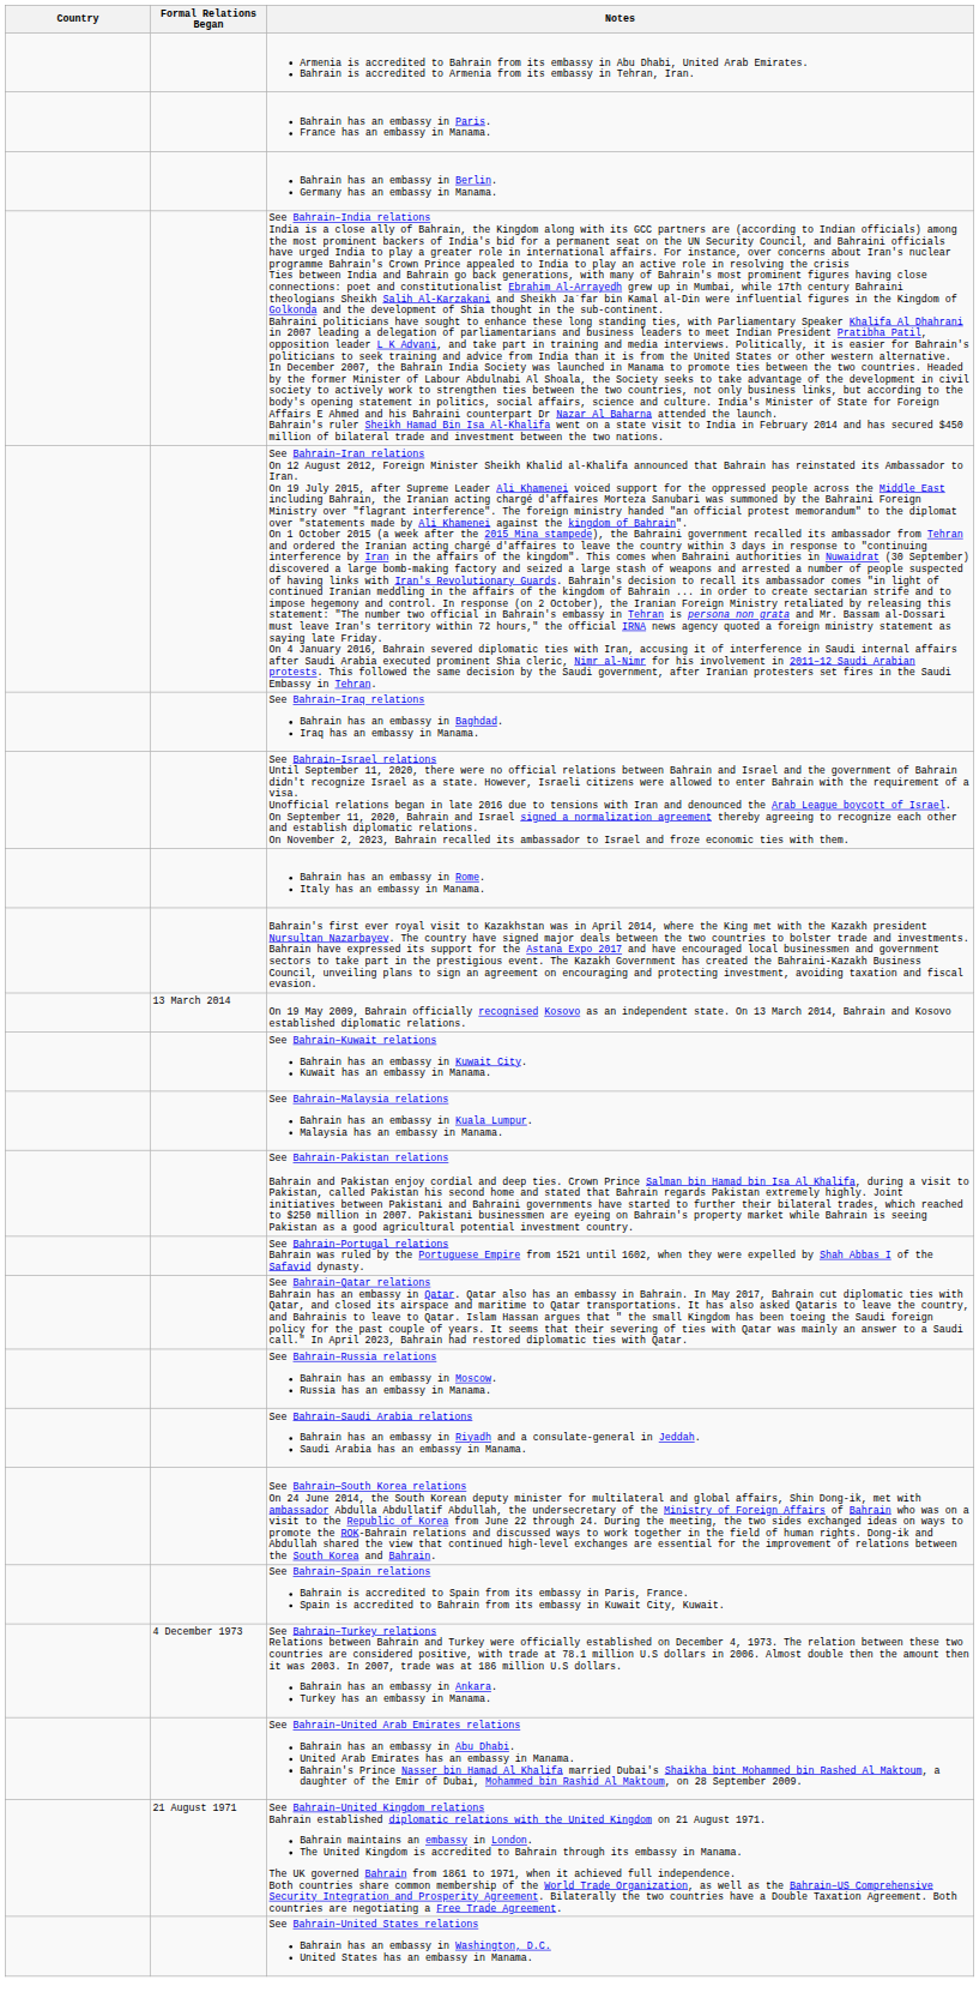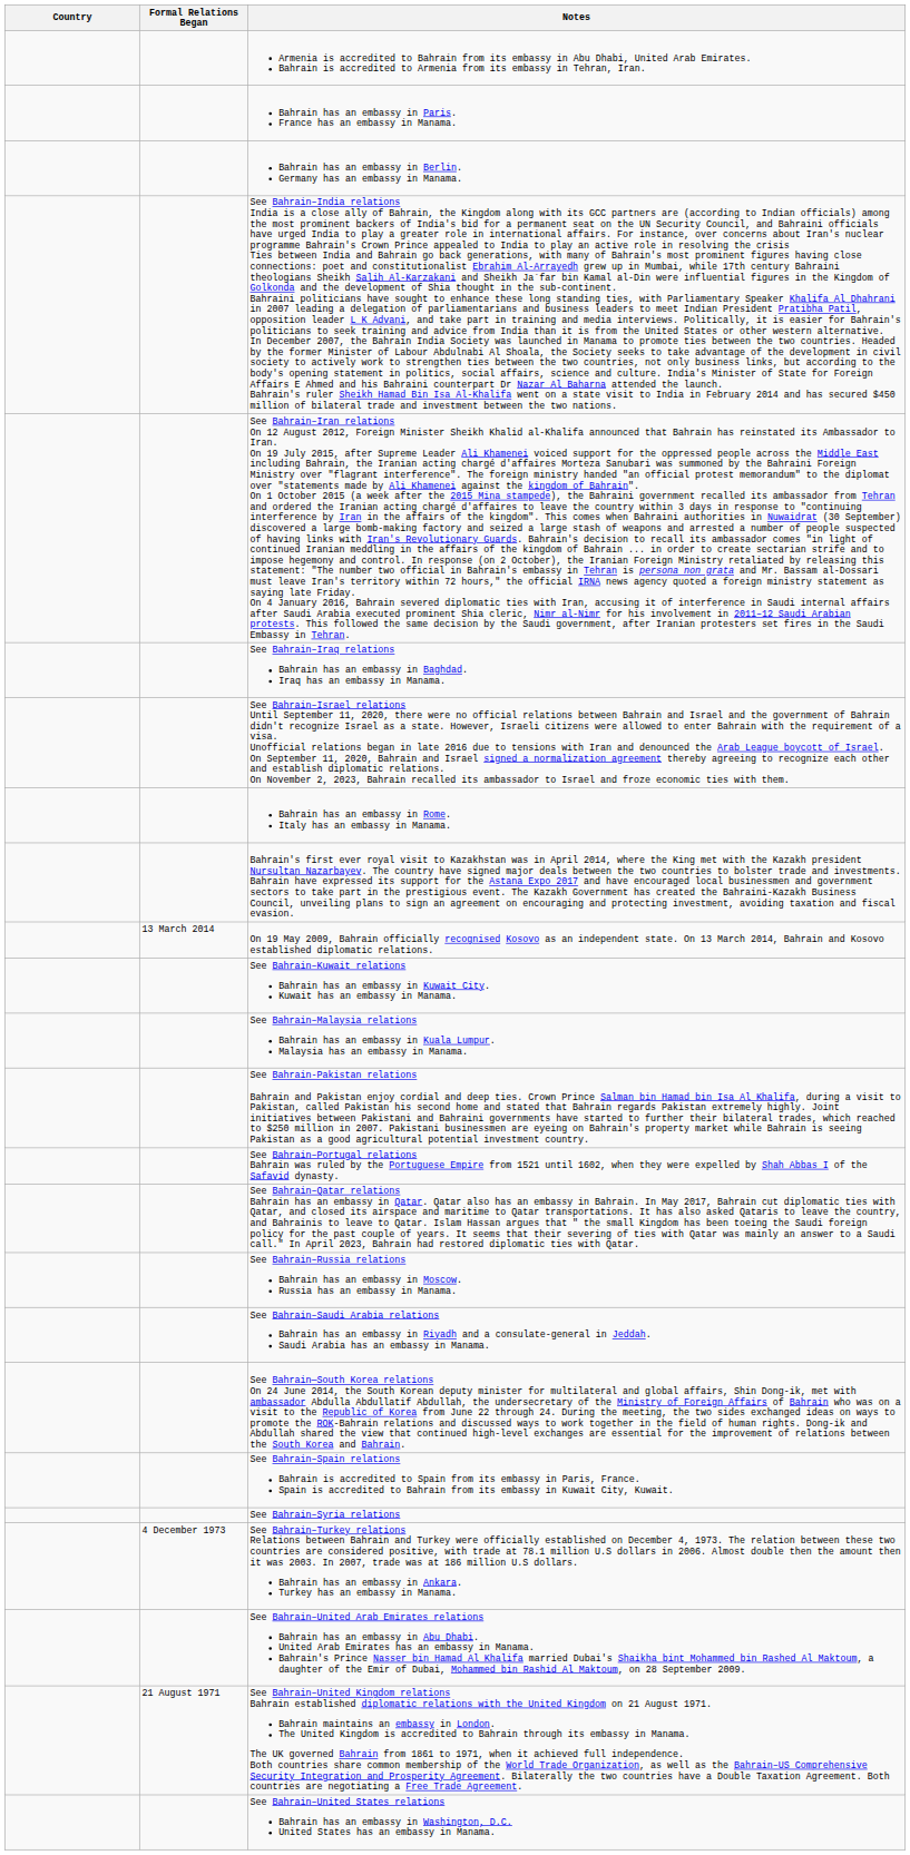 <table class="wikitable sortable" style="width:100%; margin:auto;">
 <tr>
 <th style="width:15%;">Country</th>
 <th style="width:12%;">Formal Relations Began</th>
 <th>Notes</th>
 </tr>
 <tr valign="top">
 <td></td>
 <td></td>
 <td><br><ul><li>Armenia is accredited to Bahrain from its embassy in Abu Dhabi, United Arab Emirates.</li><li>Bahrain is accredited to Armenia from its embassy in Tehran, Iran.</li></ul></td>
 </tr>
 <tr valign="top">
 <td></td>
 <td></td>
 <td><br><ul><li>Bahrain has an embassy in <a href='#'>Paris</a>.</li><li>France has an embassy in Manama.</li></ul></td>
 </tr>
 <tr valign="top">
 <td></td>
 <td></td>
 <td><br><ul><li>Bahrain has an embassy in <a href='#'>Berlin</a>.</li><li>Germany has an embassy in Manama.</li></ul></td>
 </tr>
 <tr valign="top">
 <td></td>
 <td></td>
 <td>See <a href='#'>Bahrain–India relations</a><br>India is a close ally of Bahrain, the Kingdom along with its GCC partners are (according to Indian officials) among the most prominent backers of India's bid for a permanent seat on the UN Security Council, and Bahraini officials have urged India to play a greater role in international affairs. For instance, over concerns about Iran's nuclear programme Bahrain's Crown Prince appealed to India to play an active role in resolving the crisis<br>Ties between India and Bahrain go back generations, with many of Bahrain's most prominent figures having close connections: poet and constitutionalist <a href='#'>Ebrahim Al-Arrayedh</a> grew up in Mumbai, while 17th century Bahraini theologians Sheikh <a href='#'>Salih Al-Karzakani</a> and Sheikh Ja`far bin Kamal al-Din were influential figures in the Kingdom of <a href='#'>Golkonda</a> and the development of Shia thought in the sub-continent.<br>Bahraini politicians have sought to enhance these long standing ties, with Parliamentary Speaker <a href='#'>Khalifa Al Dhahrani</a> in 2007 leading a delegation of parliamentarians and business leaders to meet Indian President <a href='#'>Pratibha Patil</a>, opposition leader <a href='#'>L K Advani</a>, and take part in training and media interviews. Politically, it is easier for Bahrain's politicians to seek training and advice from India than it is from the United States or other western alternative.<br>In December 2007, the Bahrain India Society was launched in Manama to promote ties between the two countries. Headed by the former Minister of Labour Abdulnabi Al Shoala, the Society seeks to take advantage of the development in civil society to actively work to strengthen ties between the two countries, not only business links, but according to the body's opening statement in politics, social affairs, science and culture. India's Minister of State for Foreign Affairs E Ahmed and his Bahraini counterpart Dr <a href='#'>Nazar Al Baharna</a> attended the launch.<br>Bahrain's ruler <a href='#'>Sheikh Hamad Bin Isa Al-Khalifa</a> went on a state visit to India in February 2014 and has secured $450 million of bilateral trade and investment between the two nations.</td>
 </tr>
 <tr valign="top">
 <td></td>
 <td></td>
 <td>See <a href='#'>Bahrain–Iran relations</a><br>On 12 August 2012, Foreign Minister Sheikh Khalid al-Khalifa announced that Bahrain has reinstated its Ambassador to Iran.<br>On 19 July 2015, after Supreme Leader <a href='#'>Ali Khamenei</a> voiced support for the oppressed people across the <a href='#'>Middle East</a> including Bahrain, the Iranian acting chargé d'affaires Morteza Sanubari was summoned by the Bahraini Foreign Ministry over "flagrant interference". The foreign ministry handed "an official protest memorandum" to the diplomat over "statements made by <a href='#'>Ali Khamenei</a> against the <a href='#'>kingdom of Bahrain</a>".<br>On 1 October 2015 (a week after the <a href='#'>2015 Mina stampede</a>), the Bahraini government recalled its ambassador from <a href='#'>Tehran</a> and ordered the Iranian acting chargé d'affaires to leave the country within 3 days in response to "continuing interference by <a href='#'>Iran</a> in the affairs of the kingdom". This comes when Bahraini authorities in <a href='#'>Nuwaidrat</a> (30 September) discovered a large bomb-making factory and seized a large stash of weapons and arrested a number of people suspected of having links with <a href='#'>Iran's Revolutionary Guards</a>. Bahrain's decision to recall its ambassador comes "in light of continued Iranian meddling in the affairs of the kingdom of Bahrain ... in order to create sectarian strife and to impose hegemony and control. In response (on 2 October), the Iranian Foreign Ministry retaliated by releasing this statement: "The number two official in Bahrain's embassy in <a href='#'>Tehran</a> is <em><a href='#'>persona non grata</a></em> and Mr. Bassam al-Dossari must leave Iran's territory within 72 hours," the official <a href='#'>IRNA</a> news agency quoted a foreign ministry statement as saying late Friday.<br>On 4 January 2016, Bahrain severed diplomatic ties with Iran, accusing it of interference in Saudi internal affairs after Saudi Arabia executed prominent Shia cleric, <a href='#'>Nimr al-Nimr</a> for his involvement in <a href='#'>2011–12 Saudi Arabian protests</a>. This followed the same decision by the Saudi government, after Iranian protesters set fires in the Saudi Embassy in <a href='#'>Tehran</a>.</td>
 </tr>
 <tr valign="top">
 <td></td>
 <td></td>
 <td>See <a href='#'>Bahrain–Iraq relations</a><br><ul><li>Bahrain has an embassy in <a href='#'>Baghdad</a>.</li><li>Iraq has an embassy in Manama.</li></ul></td>
 </tr>
 <tr valign="top">
 <td></td>
 <td></td>
 <td>See <a href='#'>Bahrain–Israel relations</a><br>Until September 11, 2020, there were no official relations between Bahrain and Israel and the government of Bahrain didn't recognize Israel as a state. However, Israeli citizens were allowed to enter Bahrain with the requirement of a visa.<br>Unofficial relations began in late 2016 due to tensions with Iran and denounced the <a href='#'>Arab League boycott of Israel</a>.<br>On September 11, 2020, Bahrain and Israel <a href='#'>signed a normalization agreement</a> thereby agreeing to recognize each other and establish diplomatic relations.<br>On November 2, 2023, Bahrain recalled its ambassador to Israel and froze economic ties with them.</td>
 </tr>
 <tr valign="top">
 <td></td>
 <td></td>
 <td><br><ul><li>Bahrain has an embassy in <a href='#'>Rome</a>.</li><li>Italy has an embassy in Manama.</li></ul></td>
 </tr>
 <tr valign="top">
 <td></td>
 <td></td>
 <td><br>Bahrain's first ever royal visit to Kazakhstan was in April 2014, where the King met with the Kazakh president <a href='#'>Nursultan Nazarbayev</a>. The country have signed major deals between the two countries to bolster trade and investments. Bahrain have expressed its support for the <a href='#'>Astana Expo 2017</a> and have encouraged local businessmen and government sectors to take part in the prestigious event. The Kazakh Government has created the Bahraini-Kazakh Business Council, unveiling plans to sign an agreement on encouraging and protecting investment, avoiding taxation and fiscal evasion.</td>
 </tr>
 <tr valign="top">
 <td></td>
 <td>13 March 2014</td>
 <td><br>On 19 May 2009, Bahrain officially <a href='#'>recognised</a> <a href='#'>Kosovo</a> as an independent state. On 13 March 2014, Bahrain and Kosovo established diplomatic relations.</td>
 </tr>
 <tr valign="top">
 <td></td>
 <td></td>
 <td>See <a href='#'>Bahrain–Kuwait relations</a><br><ul><li>Bahrain has an embassy in <a href='#'>Kuwait City</a>.</li><li>Kuwait has an embassy in Manama.</li></ul></td>
 </tr>
 <tr valign="top">
 <td></td>
 <td></td>
 <td>See <a href='#'>Bahrain–Malaysia relations</a><br><ul><li>Bahrain has an embassy in <a href='#'>Kuala Lumpur</a>.</li><li>Malaysia has an embassy in Manama.</li></ul></td>
 </tr>
 <tr valign="top">
 <td></td>
 <td></td>
 <td>See <a href='#'>Bahrain-Pakistan relations</a><br><br>Bahrain and Pakistan enjoy cordial and deep ties. Crown Prince <a href='#'>Salman bin Hamad bin Isa Al Khalifa</a>, during a visit to Pakistan, called Pakistan his second home and stated that Bahrain regards Pakistan extremely highly. Joint initiatives between Pakistani and Bahraini governments have started to further their bilateral trades, which reached to $250 million in 2007. Pakistani businessmen are eyeing on Bahrain's property market while Bahrain is seeing Pakistan as a good agricultural potential investment country.</td>
 </tr>
 <tr valign="top">
 <td></td>
 <td></td>
 <td>See <a href='#'>Bahrain–Portugal relations</a><br>Bahrain was ruled by the <a href='#'>Portuguese Empire</a> from 1521 until 1602, when they were expelled by <a href='#'>Shah Abbas I</a> of the <a href='#'>Safavid</a> dynasty.</td>
 </tr>
 <tr valign="top">
 <td></td>
 <td></td>
 <td>See <a href='#'>Bahrain–Qatar relations</a><br>Bahrain has an embassy in <a href='#'>Qatar</a>. Qatar also has an embassy in Bahrain. In May 2017, Bahrain cut diplomatic ties with Qatar, and closed its airspace and maritime to Qatar transportations. It has also asked Qataris to leave the country, and Bahrainis to leave to Qatar. Islam Hassan argues that " the small Kingdom has been toeing the Saudi foreign policy for the past couple of years. It seems that their severing of ties with Qatar was mainly an answer to a Saudi call." In April 2023, Bahrain had restored diplomatic ties with Qatar.</td>
 </tr>
 <tr valign="top">
 <td></td>
 <td></td>
 <td>See <a href='#'>Bahrain–Russia relations</a><br><ul><li>Bahrain has an embassy in <a href='#'>Moscow</a>.</li><li>Russia has an embassy in Manama.</li></ul></td>
 </tr>
 <tr valign="top">
 <td></td>
 <td></td>
 <td>See <a href='#'>Bahrain–Saudi Arabia relations</a><br><ul><li>Bahrain has an embassy in <a href='#'>Riyadh</a> and a consulate-general in <a href='#'>Jeddah</a>.</li><li>Saudi Arabia has an embassy in Manama.</li></ul></td>
 </tr>
 <tr valign="top">
 <td></td>
 <td></td>
 <td><br>See <a href='#'>Bahrain—South Korea relations</a><br>On 24 June 2014, the South Korean deputy minister for multilateral and global affairs, Shin Dong-ik, met with <a href='#'>ambassador</a> Abdulla Abdullatif Abdullah, the undersecretary of the <a href='#'>Ministry of Foreign Affairs</a> of <a href='#'>Bahrain</a> who was on a visit to the <a href='#'>Republic of Korea</a> from June 22 through 24. During the meeting, the two sides exchanged ideas on ways to promote the <a href='#'>ROK</a>-Bahrain relations and discussed ways to work together in the field of human rights. Dong-ik and Abdullah shared the view that continued high-level exchanges are essential for the improvement of relations between the <a href='#'>South Korea</a> and <a href='#'>Bahrain</a>.</td>
 </tr>
 <tr valign="top">
 <td></td>
 <td></td>
 <td>See <a href='#'>Bahrain–Spain relations</a><br><ul><li>Bahrain is accredited to Spain from its embassy in Paris, France.</li><li>Spain is accredited to Bahrain from its embassy in Kuwait City, Kuwait.</li></ul></td>
 </tr>
 <tr valign="top">
 <td></td>
+<td></td>
+<td>See <a href='#'>Bahrain–Syria relations</a></td>
+</tr>
+<tr valign="top">
+<td></td>
 <td>4 December 1973</td>
 <td>See <a href='#'>Bahrain–Turkey relations</a><br>Relations between Bahrain and Turkey were officially established on December 4, 1973. The relation between these two countries are considered positive, with trade at 78.1 million U.S dollars in 2006. Almost double then the amount then it was 2003. In 2007, trade was at 186 million U.S dollars.<ul><li>Bahrain has an embassy in <a href='#'>Ankara</a>.</li><li>Turkey has an embassy in Manama.</li></ul></td>
 </tr>
 <tr valign="top">
 <td></td>
 <td></td>
 <td>See <a href='#'>Bahrain–United Arab Emirates relations</a><br><ul><li>Bahrain has an embassy in <a href='#'>Abu Dhabi</a>.</li><li>United Arab Emirates has an embassy in Manama.</li><li>Bahrain's Prince <a href='#'>Nasser bin Hamad Al Khalifa</a> married Dubai's <a href='#'>Shaikha bint Mohammed bin Rashed Al Maktoum</a>, a daughter of the Emir of Dubai, <a href='#'>Mohammed bin Rashid Al Maktoum</a>, on 28 September 2009.</li></ul></td>
 </tr>
 <tr valign="top">
 <td></td>
 <td>21 August 1971</td>
 <td>See <a href='#'>Bahrain–United Kingdom relations</a><br>Bahrain established <a href='#'>diplomatic relations with the United Kingdom</a> on 21 August 1971.<ul><li>Bahrain maintains an <a href='#'>embassy</a> in <a href='#'>London</a>.</li><li>The United Kingdom is accredited to Bahrain through its embassy in Manama.</li></ul>The UK governed <a href='#'>Bahrain</a> from 1861 to 1971, when it achieved full independence.<br>Both countries share common membership of the <a href='#'>World Trade Organization</a>, as well as the <a href='#'>Bahrain–US Comprehensive Security Integration and Prosperity Agreement</a>. Bilaterally the two countries have a Double Taxation Agreement. Both countries are negotiating a <a href='#'>Free Trade Agreement</a>.</td>
 </tr>
 <tr valign="top">
 <td></td>
 <td></td>
 <td>See <a href='#'>Bahrain–United States relations</a><br><ul><li>Bahrain has an embassy in <a href='#'>Washington, D.C.</a></li><li>United States has an embassy in Manama.</li></ul></td>
 </tr>
 </table>
